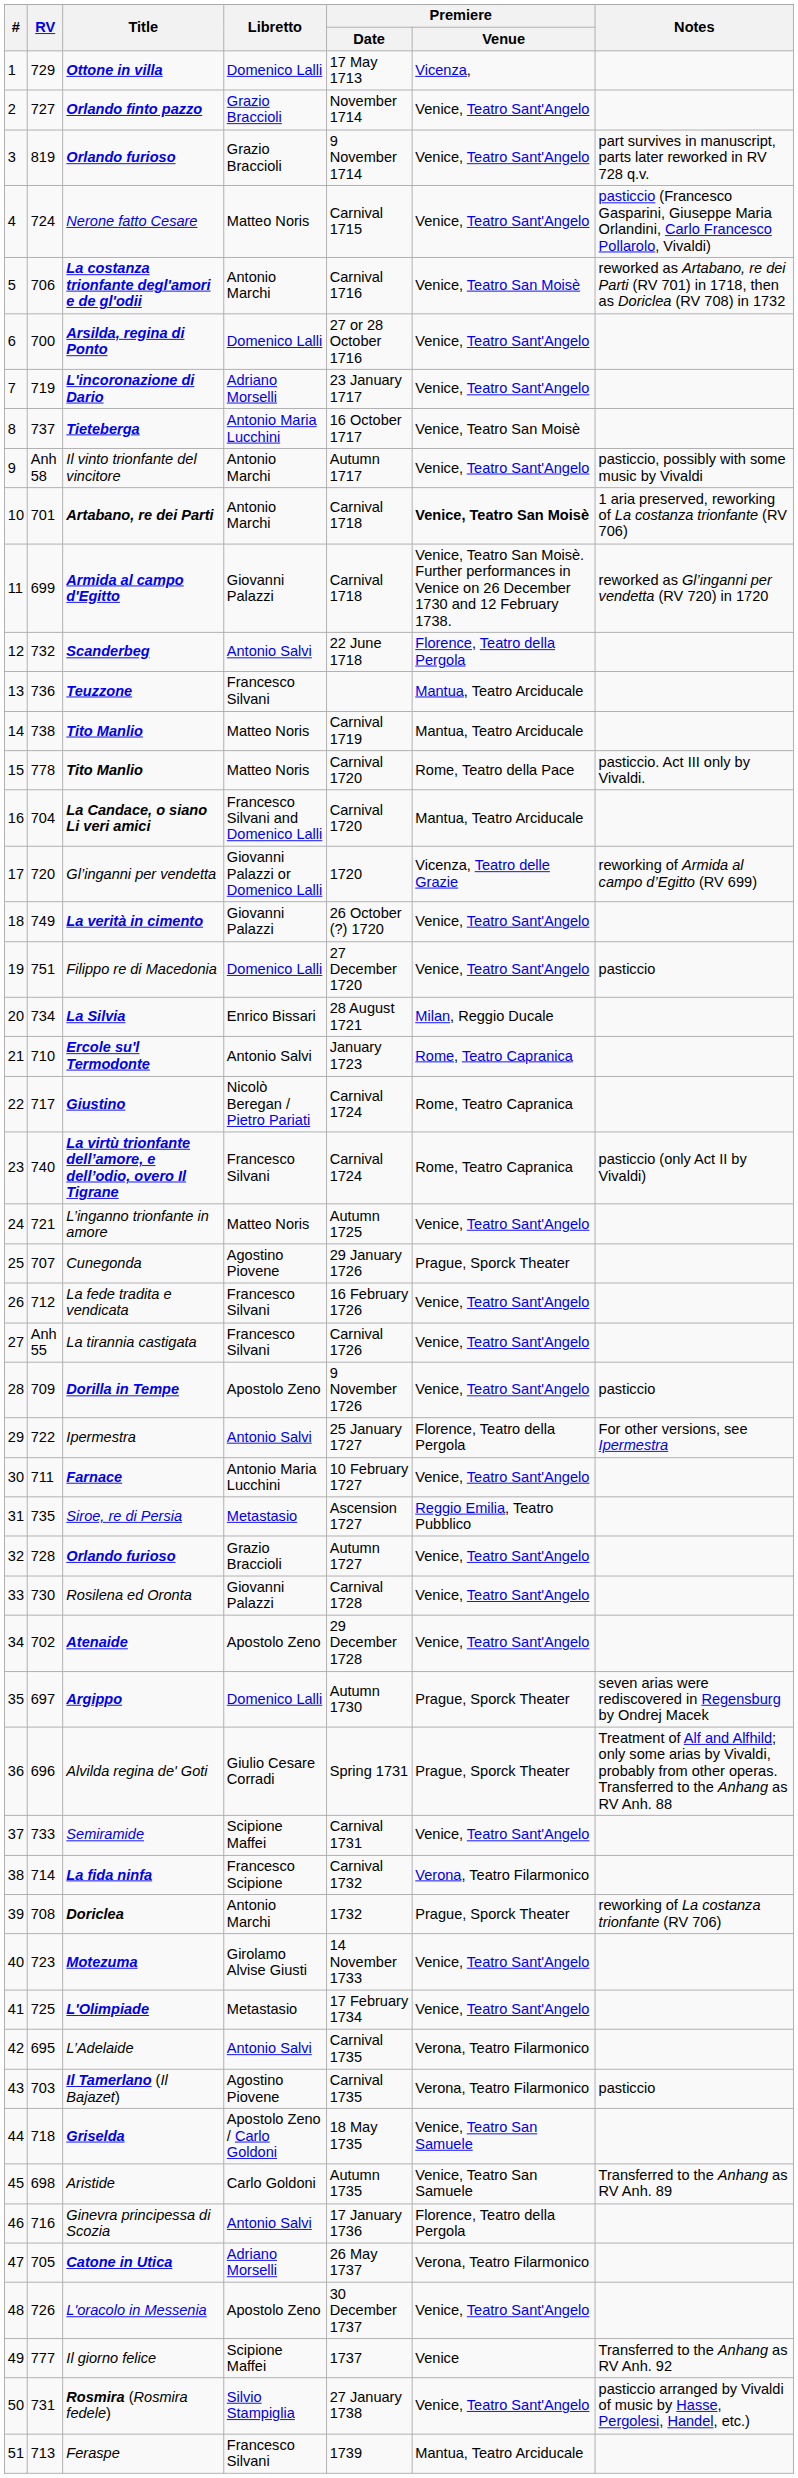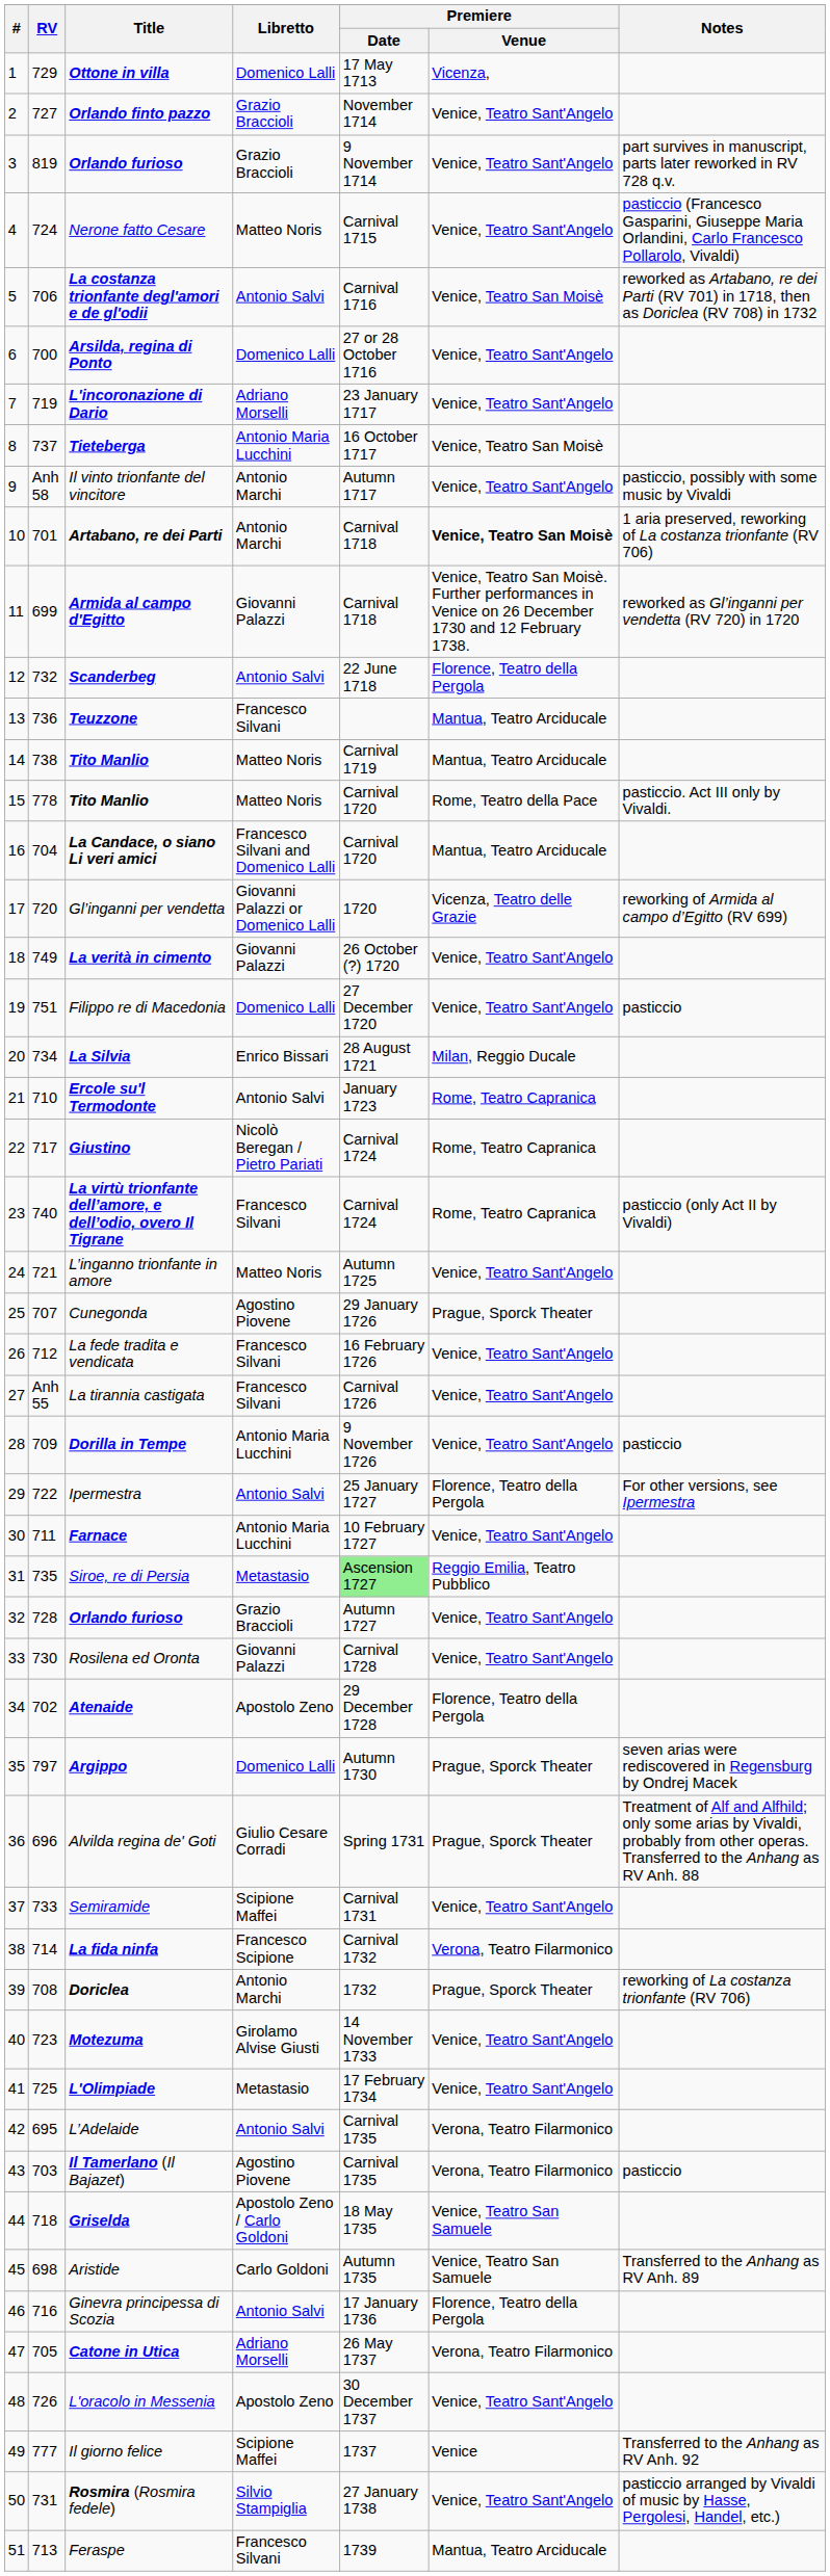 <table class = "wikitable sortable plainrowheaders">
 <tr>
 </tr>
 <tr>
 <th rowspan="2">#</th>
 <th rowspan="2"><a href='#'>RV</a></th>
 <th rowspan="2">Title</th>
 <th rowspan="2">Libretto</th>
 <th colspan="2">Premiere</th>
 <th rowspan="2" class="unsortable">Notes</th>
 </tr>
 <tr>
 <th>Date</th>
 <th>Venue</th>
 </tr>
 <tr>
 <td>1</td>
 <td>729</td>
 <td><strong><em><a href='#'>Ottone in villa</a></em></strong></td>
 <td><a href='#'>Domenico Lalli</a></td>
 <td> 17 May 1713</td>
 <td><a href='#'>Vicenza</a>, </td>
 <td></td>
 </tr>
 <tr>
 <td>2</td>
 <td>727</td>
 <td><strong><em><a href='#'>Orlando finto pazzo</a></em></strong></td>
 <td><a href='#'>Grazio Braccioli</a></td>
 <td>November 1714</td>
 <td>Venice, <a href='#'>Teatro Sant'Angelo</a></td>
 <td></td>
 </tr>
 <tr>
 <td>3</td>
 <td>819</td>
 <td><strong><em><a href='#'>Orlando furioso</a></em></strong></td>
 <td>Grazio Braccioli</td>
 <td> 9 November 1714</td>
 <td>Venice, <a href='#'>Teatro Sant'Angelo</a></td>
 <td>part survives in manuscript, parts later reworked in RV 728 q.v.</td>
 </tr>
 <tr>
 <td>4</td>
 <td>724</td>
 <td><em><a href='#'>Nerone fatto Cesare</a></em></td>
 <td>Matteo Noris</td>
 <td>Carnival 1715</td>
 <td>Venice, <a href='#'>Teatro Sant'Angelo</a></td>
 <td><a href='#'>pasticcio</a> (Francesco Gasparini, Giuseppe Maria Orlandini, <a href='#'>Carlo Francesco Pollarolo</a>, Vivaldi)</td>
 </tr>
 <tr>
 <td>5</td>
 <td>706</td>
 <td><strong><em><a href='#'>La costanza trionfante degl'amori e de gl'odii</a></em></strong></td>
-<td>Antonio Marchi</td>
+<td><a href='#'>Antonio Salvi</a></td>
 <td>Carnival 1716</td>
 <td>Venice, <a href='#'>Teatro San Moisè</a></td>
 <td>reworked as <em>Artabano, re dei Parti</em> (RV 701) in 1718, then as <em>Doriclea</em> (RV 708) in 1732</td>
 </tr>
 <tr>
 <td>6</td>
 <td>700</td>
 <td><strong><em><a href='#'>Arsilda, regina di Ponto</a></em></strong></td>
 <td><a href='#'>Domenico Lalli</a></td>
 <td>27 or 28 October 1716</td>
 <td>Venice, <a href='#'>Teatro Sant'Angelo</a></td>
 <td></td>
 </tr>
 <tr>
 <td>7</td>
 <td>719</td>
 <td><strong><em><a href='#'>L'incoronazione di Dario</a></em></strong></td>
 <td><a href='#'>Adriano Morselli</a></td>
 <td>23 January 1717</td>
 <td>Venice, <a href='#'>Teatro Sant'Angelo</a></td>
 <td></td>
 </tr>
 <tr>
 <td>8</td>
 <td>737</td>
 <td><strong><em><a href='#'>Tieteberga</a></em></strong></td>
 <td><a href='#'>Antonio Maria Lucchini</a></td>
 <td>16 October 1717</td>
 <td>Venice, Teatro San Moisè</td>
 <td></td>
 </tr>
 <tr>
 <td>9</td>
 <td>Anh 58</td>
 <td><em>Il vinto trionfante del vincitore</em></td>
 <td>Antonio Marchi</td>
 <td>Autumn 1717</td>
 <td>Venice, <a href='#'>Teatro Sant'Angelo</a></td>
 <td>pasticcio, possibly with some music by Vivaldi</td>
 </tr>
 <tr>
 <td>10</td>
 <td>701</td>
 <td><strong><em>Artabano, re dei Parti</em></strong></td>
 <td>Antonio Marchi</td>
 <td>Carnival 1718</td>
 <td><strong>Venice, Teatro San Moisè</strong></td>
 <td>1 aria preserved, reworking of <em>La costanza trionfante</em> (RV 706)</td>
 </tr>
 <tr>
 <td>11</td>
 <td>699</td>
 <td><strong><em><a href='#'>Armida al campo d'Egitto</a></em></strong></td>
 <td>Giovanni Palazzi</td>
 <td>Carnival 1718</td>
 <td>Venice, Teatro San Moisè. Further performances in Venice on 26 December 1730 and 12 February 1738.</td>
 <td>reworked as <em>Gl’inganni per vendetta</em> (RV 720) in 1720</td>
 </tr>
 <tr>
 <td>12</td>
 <td>732</td>
 <td><strong><em><a href='#'>Scanderbeg</a></em></strong></td>
 <td><a href='#'>Antonio Salvi</a></td>
 <td>22 June 1718</td>
 <td><a href='#'>Florence</a>, <a href='#'>Teatro della Pergola</a></td>
 <td></td>
 </tr>
 <tr>
 <td>13</td>
 <td>736</td>
 <td><strong><em><a href='#'>Teuzzone</a></em></strong></td>
 <td>Francesco Silvani</td>
 <td></td>
 <td><a href='#'>Mantua</a>, Teatro Arciducale</td>
 <td></td>
 </tr>
 <tr>
 <td>14</td>
 <td>738</td>
 <td><strong><em><a href='#'>Tito Manlio</a></em></strong></td>
 <td>Matteo Noris</td>
 <td>Carnival 1719</td>
 <td>Mantua, Teatro Arciducale</td>
 <td></td>
 </tr>
 <tr>
 <td>15</td>
 <td>778</td>
 <td><strong><em>Tito Manlio</em></strong></td>
 <td>Matteo Noris</td>
 <td>Carnival 1720</td>
 <td>Rome, Teatro della Pace</td>
 <td>pasticcio. Act III only by Vivaldi.</td>
 </tr>
 <tr>
 <td>16</td>
 <td>704</td>
 <td><strong><em>La Candace, o siano Li veri amici</em></strong></td>
 <td>Francesco Silvani and <a href='#'>Domenico Lalli</a></td>
 <td>Carnival 1720</td>
 <td>Mantua, Teatro Arciducale</td>
 <td></td>
 </tr>
 <tr>
 <td>17</td>
 <td>720</td>
 <td><em>Gl’inganni per vendetta</em></td>
 <td>Giovanni Palazzi or <a href='#'>Domenico Lalli</a></td>
 <td>1720</td>
 <td>Vicenza, <a href='#'>Teatro delle Grazie</a></td>
 <td>reworking of <em>Armida al campo d’Egitto</em> (RV 699)</td>
 </tr>
 <tr>
 <td>18</td>
 <td>749</td>
 <td><strong><em><a href='#'>La verità in cimento</a></em></strong></td>
 <td>Giovanni Palazzi</td>
 <td>26 October (?) 1720</td>
 <td>Venice, <a href='#'>Teatro Sant'Angelo</a></td>
 <td></td>
 </tr>
 <tr>
 <td>19</td>
 <td>751</td>
 <td><em>Filippo re di Macedonia</em></td>
 <td><a href='#'>Domenico Lalli</a></td>
 <td>27 December 1720</td>
 <td>Venice, <a href='#'>Teatro Sant'Angelo</a></td>
 <td>pasticcio</td>
 </tr>
 <tr>
 <td>20</td>
 <td>734</td>
 <td><strong><em><a href='#'>La Silvia</a></em></strong></td>
 <td>Enrico Bissari</td>
 <td>28 August 1721</td>
 <td><a href='#'>Milan</a>, Reggio Ducale</td>
 <td></td>
 </tr>
 <tr>
 <td>21</td>
 <td>710</td>
 <td><strong><em><a href='#'>Ercole su'l Termodonte</a></em></strong></td>
 <td>Antonio Salvi</td>
 <td>January 1723</td>
 <td><a href='#'>Rome</a>, <a href='#'>Teatro Capranica</a></td>
 <td></td>
 </tr>
 <tr>
 <td>22</td>
 <td>717</td>
 <td><strong><em><a href='#'>Giustino</a></em></strong></td>
 <td>Nicolò Beregan / <a href='#'>Pietro Pariati</a></td>
 <td>Carnival 1724</td>
 <td>Rome, Teatro Capranica</td>
 <td></td>
 </tr>
 <tr>
 <td>23</td>
 <td>740</td>
 <td><strong><em><a href='#'>La virtù trionfante dell’amore, e dell’odio, overo Il Tigrane</a></em></strong></td>
 <td>Francesco Silvani</td>
 <td>Carnival 1724</td>
 <td>Rome, Teatro Capranica</td>
 <td>pasticcio (only Act II by Vivaldi)</td>
 </tr>
 <tr>
 <td>24</td>
 <td>721</td>
 <td><em>L’inganno trionfante in amore</em></td>
 <td>Matteo Noris</td>
 <td>Autumn 1725</td>
 <td>Venice, <a href='#'>Teatro Sant'Angelo</a></td>
 <td></td>
 </tr>
 <tr>
 <td>25</td>
 <td>707</td>
 <td><em>Cunegonda</em></td>
 <td>Agostino Piovene</td>
 <td>29 January 1726</td>
 <td>Prague, Sporck Theater</td>
 <td></td>
 </tr>
 <tr>
 <td>26</td>
 <td>712</td>
 <td><em>La fede tradita e vendicata</em></td>
 <td>Francesco Silvani</td>
 <td>16 February 1726</td>
 <td>Venice, <a href='#'>Teatro Sant'Angelo</a></td>
 <td></td>
 </tr>
 <tr>
 <td>27</td>
 <td>Anh 55</td>
 <td><em>La tirannia castigata</em></td>
 <td>Francesco Silvani</td>
 <td>Carnival 1726</td>
 <td>Venice, <a href='#'>Teatro Sant'Angelo</a></td>
 <td></td>
 </tr>
 <tr>
 <td>28</td>
 <td>709</td>
 <td><strong><em><a href='#'>Dorilla in Tempe</a></em></strong></td>
-<td>Apostolo Zeno</td>
+<td>Antonio Maria Lucchini</td>
 <td>9 November 1726</td>
 <td>Venice, <a href='#'>Teatro Sant'Angelo</a></td>
 <td>pasticcio</td>
 </tr>
 <tr>
 <td>29</td>
 <td>722</td>
 <td><em>Ipermestra</em></td>
 <td><a href='#'>Antonio Salvi</a></td>
 <td>25 January 1727</td>
 <td>Florence, Teatro della Pergola</td>
 <td>For other versions, see <em><a href='#'>Ipermestra</a></em></td>
 </tr>
 <tr>
 <td>30</td>
 <td>711</td>
 <td><strong><em><a href='#'>Farnace</a></em></strong></td>
 <td>Antonio Maria Lucchini</td>
 <td>10 February 1727</td>
 <td>Venice, <a href='#'>Teatro Sant'Angelo</a></td>
 <td></td>
 </tr>
 <tr>
 <td>31</td>
 <td>735</td>
 <td><em><a href='#'>Siroe, re di Persia</a></em></td>
 <td><a href='#'>Metastasio</a></td>
-<td>Ascension 1727</td>
+<td style="background: lightgreen;">Ascension 1727</td>
 <td><a href='#'>Reggio Emilia</a>, Teatro Pubblico</td>
 <td></td>
 </tr>
 <tr>
 <td>32</td>
 <td>728</td>
 <td><strong><em><a href='#'>Orlando furioso</a></em></strong></td>
 <td>Grazio Braccioli</td>
 <td>Autumn 1727</td>
 <td>Venice, <a href='#'>Teatro Sant'Angelo</a></td>
 <td></td>
 </tr>
 <tr>
 <td>33</td>
 <td>730</td>
 <td><em>Rosilena ed Oronta</em></td>
 <td>Giovanni Palazzi</td>
 <td>Carnival 1728</td>
 <td>Venice, <a href='#'>Teatro Sant'Angelo</a></td>
 <td></td>
 </tr>
 <tr>
 <td>34</td>
 <td>702</td>
 <td><strong><em><a href='#'>Atenaide</a></em></strong></td>
 <td>Apostolo Zeno</td>
 <td>29 December 1728</td>
-<td>Venice, <a href='#'>Teatro Sant'Angelo</a></td>
+<td>Florence, Teatro della Pergola</td>
 <td></td>
 </tr>
 <tr>
 <td>35</td>
-<td>697</td>
+<td>797</td>
 <td><strong><em><a href='#'>Argippo</a></em></strong></td>
 <td><a href='#'>Domenico Lalli</a></td>
 <td>Autumn 1730</td>
 <td>Prague, Sporck Theater</td>
 <td>seven arias were rediscovered in <a href='#'>Regensburg</a> by Ondrej Macek</td>
 </tr>
 <tr>
 <td>36</td>
 <td>696</td>
 <td><em>Alvilda regina de' Goti</em></td>
 <td>Giulio Cesare Corradi</td>
 <td>Spring 1731</td>
 <td>Prague, Sporck Theater</td>
 <td>Treatment of <a href='#'>Alf and Alfhild</a>; only some arias by Vivaldi, probably from other operas. Transferred to the <em>Anhang</em> as RV Anh. 88</td>
 </tr>
 <tr>
 <td>37</td>
 <td>733</td>
 <td><em><a href='#'>Semiramide</a></em></td>
 <td>Scipione Maffei</td>
 <td>Carnival 1731</td>
 <td>Venice, <a href='#'>Teatro Sant'Angelo</a></td>
 <td></td>
 </tr>
 <tr>
 <td>38</td>
 <td>714</td>
 <td><strong><em><a href='#'>La fida ninfa</a></em></strong></td>
 <td>Francesco Scipione</td>
 <td>Carnival 1732</td>
 <td><a href='#'>Verona</a>, Teatro Filarmonico</td>
 <td></td>
 </tr>
 <tr>
 <td>39</td>
 <td>708</td>
 <td><strong><em>Doriclea</em></strong></td>
 <td>Antonio Marchi</td>
 <td>1732</td>
 <td>Prague, Sporck Theater</td>
 <td>reworking of <em>La costanza trionfante</em> (RV 706)</td>
 </tr>
 <tr>
 <td>40</td>
 <td>723</td>
 <td><strong><em><a href='#'>Motezuma</a></em></strong></td>
 <td>Girolamo Alvise Giusti</td>
 <td>14 November 1733</td>
 <td>Venice, <a href='#'>Teatro Sant'Angelo</a></td>
 <td></td>
 </tr>
 <tr>
 <td>41</td>
 <td>725</td>
 <td><strong><em><a href='#'>L'Olimpiade</a></em></strong></td>
 <td>Metastasio</td>
 <td>17 February 1734</td>
 <td>Venice, <a href='#'>Teatro Sant'Angelo</a></td>
 <td></td>
 </tr>
 <tr>
 <td>42</td>
 <td>695</td>
 <td><em>L’Adelaide</em></td>
 <td><a href='#'>Antonio Salvi</a></td>
 <td>Carnival 1735</td>
 <td>Verona, Teatro Filarmonico</td>
 <td></td>
 </tr>
 <tr>
 <td>43</td>
 <td>703</td>
 <td><strong><em><a href='#'>Il Tamerlano</a></em></strong> (<em>Il Bajazet</em>)</td>
 <td>Agostino Piovene</td>
 <td>Carnival 1735</td>
 <td>Verona, Teatro Filarmonico</td>
 <td>pasticcio</td>
 </tr>
 <tr>
 <td>44</td>
 <td>718</td>
 <td><strong><em><a href='#'>Griselda</a></em></strong></td>
 <td>Apostolo Zeno / <a href='#'>Carlo Goldoni</a></td>
 <td>18 May 1735</td>
 <td>Venice, <a href='#'>Teatro San Samuele</a></td>
 <td></td>
 </tr>
 <tr>
 <td>45</td>
 <td>698</td>
 <td><em>Aristide</em></td>
 <td>Carlo Goldoni</td>
 <td>Autumn 1735</td>
 <td>Venice, Teatro San Samuele</td>
 <td>Transferred to the <em>Anhang</em> as RV Anh. 89</td>
 </tr>
 <tr>
 <td>46</td>
 <td>716</td>
 <td><em>Ginevra principessa di Scozia</em></td>
 <td><a href='#'>Antonio Salvi</a></td>
 <td>17 January 1736</td>
 <td>Florence, Teatro della Pergola</td>
 <td></td>
 </tr>
 <tr>
 <td>47</td>
 <td>705</td>
 <td><strong><em><a href='#'>Catone in Utica</a></em></strong></td>
 <td><a href='#'>Adriano Morselli</a></td>
 <td>26 May 1737</td>
 <td>Verona, Teatro Filarmonico</td>
 <td></td>
 </tr>
 <tr>
 <td>48</td>
 <td>726</td>
 <td><em><a href='#'>L'oracolo in Messenia</a></em></td>
 <td>Apostolo Zeno</td>
 <td>30 December 1737</td>
 <td>Venice, <a href='#'>Teatro Sant'Angelo</a></td>
 <td></td>
 </tr>
 <tr>
 <td>49</td>
 <td>777</td>
 <td><em>Il giorno felice</em></td>
 <td>Scipione Maffei</td>
 <td>1737</td>
 <td>Venice</td>
 <td>Transferred to the <em>Anhang</em> as RV Anh. 92</td>
 </tr>
 <tr>
 <td>50</td>
 <td>731</td>
 <td><strong><em>Rosmira</em></strong> (<em>Rosmira fedele</em>)</td>
 <td><a href='#'>Silvio Stampiglia</a></td>
 <td>27 January 1738</td>
 <td>Venice, <a href='#'>Teatro Sant'Angelo</a></td>
 <td>pasticcio arranged by Vivaldi of music by <a href='#'>Hasse</a>, <a href='#'>Pergolesi</a>, <a href='#'>Handel</a>, etc.)</td>
 </tr>
 <tr>
 <td>51</td>
 <td>713</td>
 <td><em>Feraspe</em></td>
 <td>Francesco Silvani</td>
 <td>1739</td>
 <td>Mantua, Teatro Arciducale</td>
 <td></td>
 </tr>
 </table>
